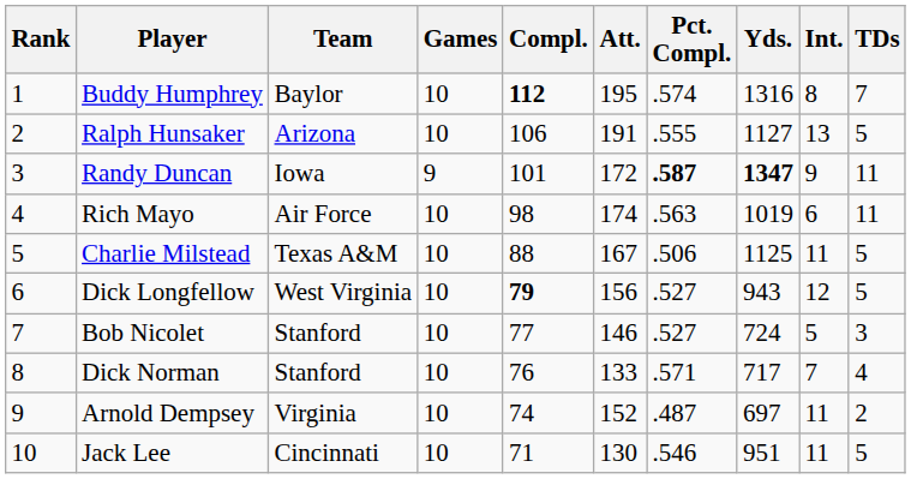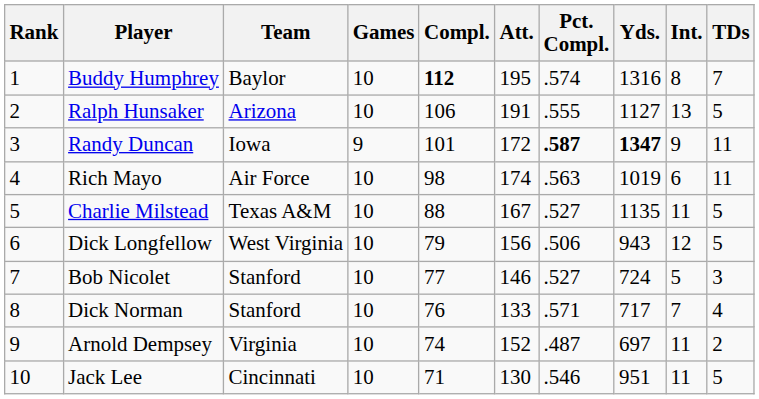 <table class="wikitable sortable">
 <tr>
 <th>Rank</th>
 <th>Player</th>
 <th>Team</th>
 <th>Games</th>
 <th>Compl.</th>
 <th>Att.</th>
 <th>Pct.<br>Compl.</th>
 <th>Yds.</th>
 <th>Int.</th>
 <th>TDs</th>
 </tr>
 <tr>
 <td>1</td>
 <td><a href='#'>Buddy Humphrey</a></td>
 <td>Baylor</td>
 <td>10</td>
 <td><strong>112</strong></td>
 <td>195</td>
 <td>.574</td>
 <td>1316</td>
 <td>8</td>
 <td>7</td>
 </tr>
 <tr>
 <td>2</td>
 <td><a href='#'>Ralph Hunsaker</a></td>
 <td><a href='#'>Arizona</a></td>
 <td>10</td>
 <td>106</td>
 <td>191</td>
 <td>.555</td>
 <td>1127</td>
 <td>13</td>
 <td>5</td>
 </tr>
 <tr>
 <td>3</td>
 <td><a href='#'>Randy Duncan</a></td>
 <td>Iowa</td>
 <td>9</td>
 <td>101</td>
 <td>172</td>
 <td><strong>.587</strong></td>
 <td><strong>1347</strong></td>
 <td>9</td>
 <td>11</td>
 </tr>
 <tr>
 <td>4</td>
 <td>Rich Mayo</td>
 <td>Air Force</td>
 <td>10</td>
 <td>98</td>
 <td>174</td>
 <td>.563</td>
 <td>1019</td>
 <td>6</td>
 <td>11</td>
 </tr>
 <tr>
 <td>5</td>
 <td><a href='#'>Charlie Milstead</a></td>
 <td>Texas A&M</td>
 <td>10</td>
 <td>88</td>
 <td>167</td>
-<td>.506</td>
-<td>1125</td>
+<td>.527</td>
+<td>1135</td>
 <td>11</td>
 <td>5</td>
 </tr>
 <tr>
 <td>6</td>
 <td>Dick Longfellow</td>
 <td>West Virginia</td>
 <td>10</td>
-<td><strong>79</strong></td>
+<td>79</td>
 <td>156</td>
-<td>.527</td>
+<td>.506</td>
 <td>943</td>
 <td>12</td>
 <td>5</td>
 </tr>
 <tr>
 <td>7</td>
 <td>Bob Nicolet</td>
 <td>Stanford</td>
 <td>10</td>
 <td>77</td>
 <td>146</td>
 <td>.527</td>
 <td>724</td>
 <td>5</td>
 <td>3</td>
 </tr>
 <tr>
 <td>8</td>
 <td>Dick Norman</td>
 <td>Stanford</td>
 <td>10</td>
 <td>76</td>
 <td>133</td>
 <td>.571</td>
 <td>717</td>
 <td>7</td>
 <td>4</td>
 </tr>
 <tr>
 <td>9</td>
 <td>Arnold Dempsey</td>
 <td>Virginia</td>
 <td>10</td>
 <td>74</td>
 <td>152</td>
 <td>.487</td>
 <td>697</td>
 <td>11</td>
 <td>2</td>
 </tr>
 <tr>
 <td>10</td>
 <td>Jack Lee</td>
 <td>Cincinnati</td>
 <td>10</td>
 <td>71</td>
 <td>130</td>
 <td>.546</td>
 <td>951</td>
 <td>11</td>
 <td>5</td>
 </tr>
 </table>
